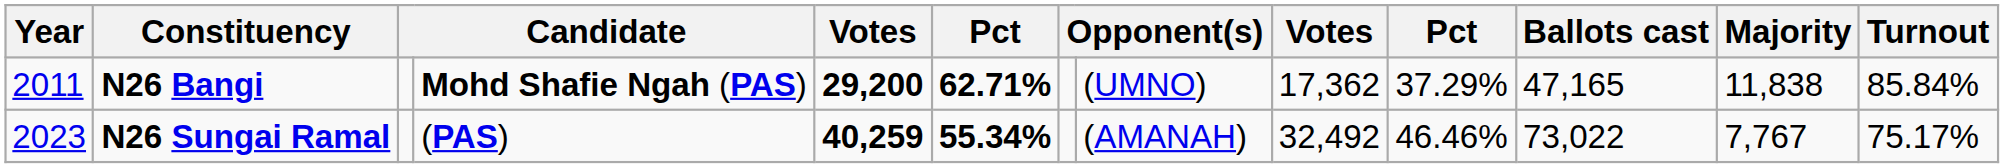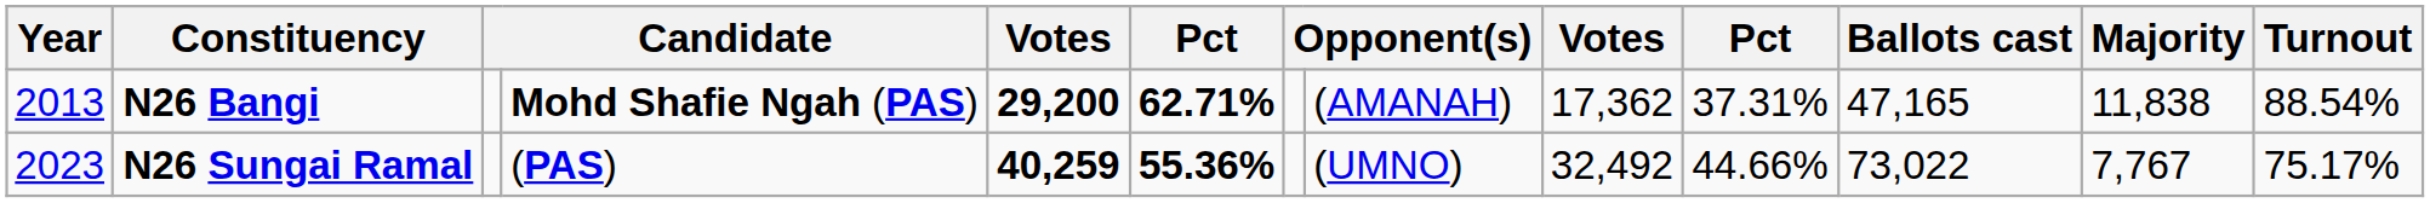 <table class="wikitable" style="margin:0.5em ; font-size:95%">
 <tr>
 <th>Year</th>
 <th>Constituency</th>
 <th colspan=2>Candidate</th>
 <th>Votes</th>
 <th>Pct</th>
 <th colspan=2>Opponent(s)</th>
 <th>Votes</th>
 <th>Pct</th>
 <th>Ballots cast</th>
 <th>Majority</th>
 <th>Turnout</th>
 </tr>
 <tr>
-<td><a href='#'>2011</a></td>
+<td><a href='#'>2013</a></td>
 <td><strong>N26 <a href='#'>Bangi</a></strong></td>
 <td></td>
 <td><strong>Mohd Shafie Ngah</strong> (<a href='#'><strong>PAS</strong></a>)</td>
 <td align=right><strong>29,200</strong></td>
 <td><strong>62.71%</strong></td>
 <td></td>
-<td> (<a href='#'>UMNO</a>)</td>
+<td> (<a href='#'>AMANAH</a>)</td>
 <td align=right>17,362</td>
-<td>37.29%</td>
+<td>37.31%</td>
 <td>47,165</td>
 <td>11,838</td>
-<td>85.84%</td>
+<td>88.54%</td>
 </tr>
 <tr>
 <td><a href='#'>2023</a></td>
 <td><strong>N26 <a href='#'>Sungai Ramal</a></strong></td>
 <td bgcolor=></td>
 <td> (<a href='#'><strong>PAS</strong></a>)</td>
 <td align=right><strong>40,259</strong></td>
-<td><strong>55.34%</strong></td>
+<td><strong>55.36%</strong></td>
 <td></td>
-<td> (<a href='#'>AMANAH</a>)</td>
+<td> (<a href='#'>UMNO</a>)</td>
 <td align=right>32,492</td>
-<td>46.46%</td>
+<td>44.66%</td>
 <td>73,022</td>
 <td>7,767</td>
 <td>75.17%</td>
 </tr>
 </table>
